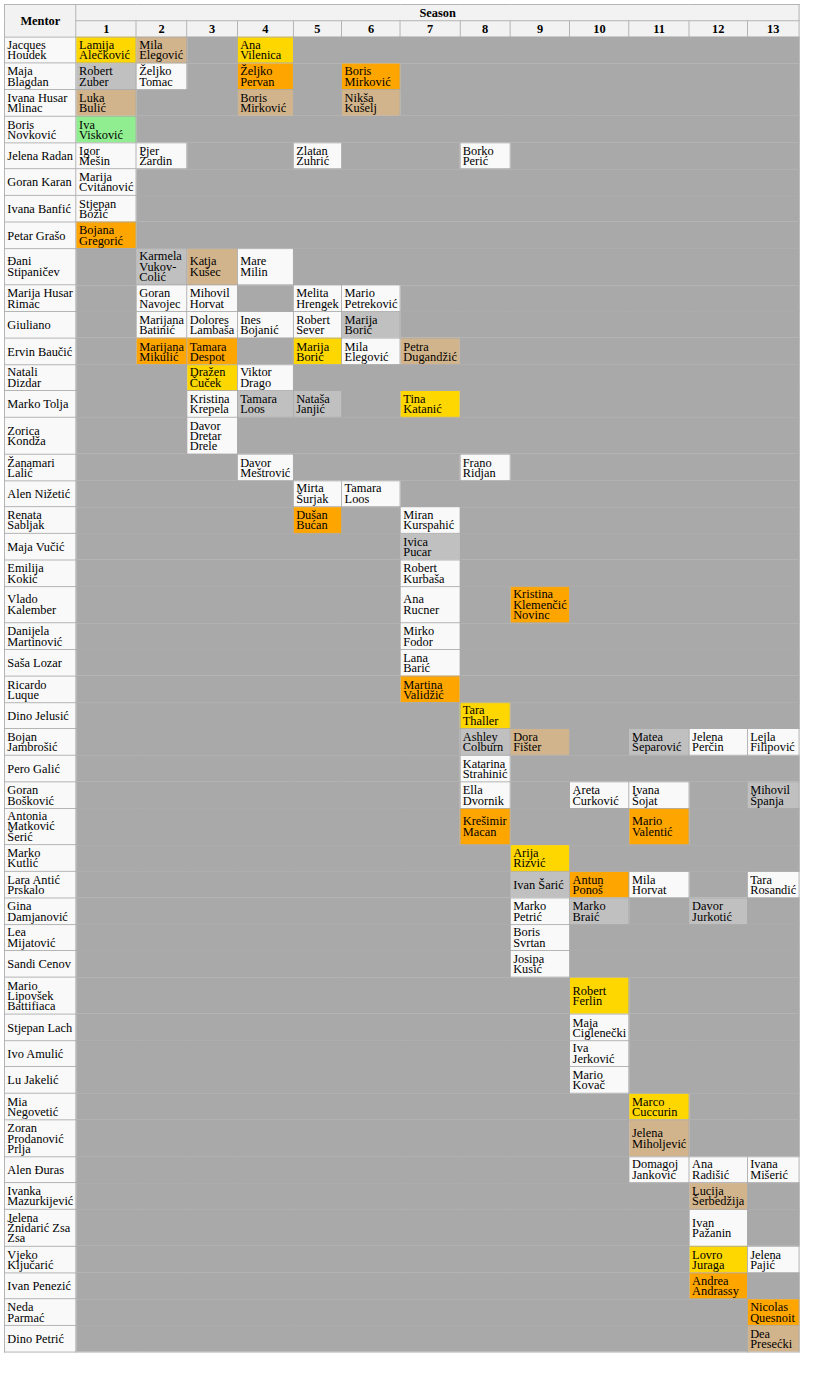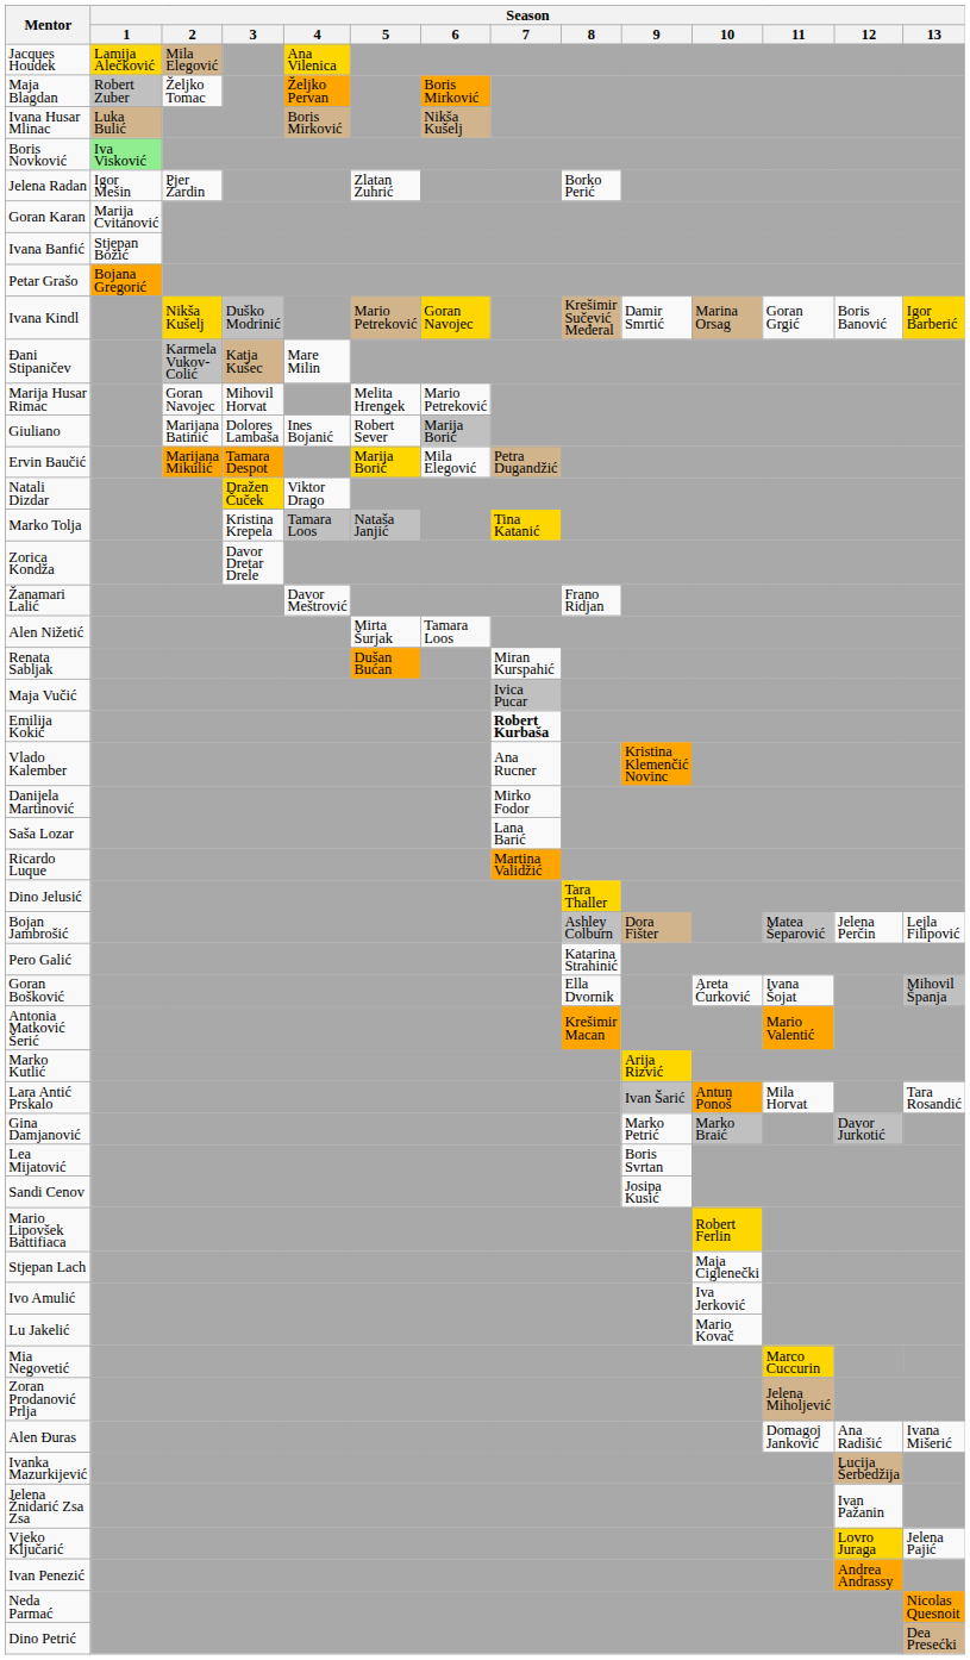 <table class="wikitable" style="margin:left; font-size:90%; line-height:12px;">
 <tr>
 <th rowspan=2>Mentor</th>
 <th colspan="13">Season</th>
 </tr>
 <tr>
 <th>1</th>
 <th>2</th>
 <th>3</th>
 <th>4</th>
 <th>5</th>
 <th>6</th>
 <th>7</th>
 <th>8</th>
 <th>9</th>
 <th>10</th>
 <th>11</th>
 <th>12</th>
 <th>13</th>
 </tr>
 <tr>
 <td>Jacques Houdek</td>
 <td style="background:gold;">Lamija Alečković</td>
 <td style="background:tan;">Mila Elegović</td>
 <td colspan="1" bgcolor="darkgray"></td>
 <td style="background:gold;">Ana Vilenica</td>
 <td colspan="9" bgcolor="darkgray"></td>
 </tr>
 <tr>
 <td>Maja Blagdan</td>
 <td style="background:silver;">Robert Zuber</td>
 <td>Željko Tomac</td>
 <td colspan="1" bgcolor="darkgray"></td>
 <td style="background:orange;">Željko Pervan</td>
 <td colspan="1" bgcolor="darkgray"></td>
 <td style="background:orange;">Boris Mirković</td>
 <td colspan="7" bgcolor="darkgray"></td>
 </tr>
 <tr>
 <td>Ivana Husar Mlinac</td>
 <td style="background:tan;">Luka Bulić</td>
 <td colspan="2" bgcolor="darkgray"></td>
 <td style="background:tan;">Boris Mirković</td>
 <td colspan="1" bgcolor="darkgray"></td>
 <td style="background:tan;">Nikša Kušelj</td>
 <td colspan="7" bgcolor="darkgray"></td>
 </tr>
 <tr>
 <td>Boris Novković</td>
 <td style="background:lightgreen;">Iva Visković</td>
 <td colspan="12" bgcolor="darkgray"></td>
 </tr>
 <tr>
 <td>Jelena Radan</td>
 <td>Igor Mešin</td>
 <td>Pjer Žardin</td>
 <td colspan="2" bgcolor="darkgray"></td>
 <td>Zlatan Zuhrić</td>
 <td colspan="2" bgcolor="darkgray"></td>
 <td>Borko Perić</td>
 <td colspan="5" bgcolor="darkgray"></td>
 </tr>
 <tr>
 <td>Goran Karan</td>
 <td>Marija Cvitanović</td>
 <td colspan="12" bgcolor="darkgray"></td>
 </tr>
 <tr>
 <td>Ivana Banfić</td>
 <td>Stjepan Božić</td>
 <td colspan="12" bgcolor="darkgray"></td>
 </tr>
 <tr>
 <td>Petar Grašo</td>
 <td style="background:orange;">Bojana Gregorić</td>
 <td colspan="12" bgcolor="darkgray"></td>
+</tr>
+<tr>
+<td>Ivana Kindl</td>
+<td colspan="1" bgcolor="darkgray"></td>
+<td style="background:gold;">Nikša Kušelj</td>
+<td style="background:silver;">Duško Modrinić</td>
+<td colspan="1" bgcolor="darkgray"></td>
+<td style="background:tan;">Mario Petreković</td>
+<td style="background:gold;">Goran Navojec</td>
+<td colspan="1" bgcolor="darkgray"></td>
+<td style="background:tan;">Krešimir Sučević Međeral</td>
+<td>Damir Smrtić</td>
+<td style="background:tan;">Marina Orsag</td>
+<td>Goran Grgić</td>
+<td>Boris  Banović</td>
+<td style="background:gold;">Igor Barberić</td>
 </tr>
 <tr>
 <td>Đani Stipaničev</td>
 <td colspan="1" bgcolor="darkgray"></td>
 <td style="background:silver;">Karmela Vukov-Colić</td>
 <td style="background:tan;">Katja Kušec</td>
 <td>Mare Milin</td>
 <td colspan="9" bgcolor="darkgray"></td>
 </tr>
 <tr>
 <td>Marija Husar Rimac</td>
 <td colspan="1" bgcolor="darkgray"></td>
 <td>Goran Navojec</td>
 <td>Mihovil Horvat</td>
 <td colspan="1" bgcolor="darkgray"></td>
 <td>Melita Hrengek</td>
 <td>Mario Petreković</td>
 <td colspan="7" bgcolor="darkgray"></td>
 </tr>
 <tr>
 <td>Giuliano</td>
 <td colspan="1" bgcolor="darkgray"></td>
 <td>Marijana Batinić</td>
 <td>Dolores Lambaša</td>
 <td>Ines Bojanić</td>
 <td>Robert Sever</td>
 <td style="background:silver;">Marija Borić</td>
 <td colspan="7" bgcolor="darkgray"></td>
 </tr>
 <tr>
 <td>Ervin Baučić</td>
 <td colspan="1" bgcolor="darkgray"></td>
 <td style="background:orange;">Marijana Mikulić</td>
 <td style="background:orange;">Tamara Despot</td>
 <td colspan="1" bgcolor="darkgray"></td>
 <td style="background:gold;">Marija Borić</td>
 <td>Mila Elegović</td>
 <td style="background:tan;">Petra Dugandžić</td>
 <td colspan="6" bgcolor="darkgray"></td>
 </tr>
 <tr>
 <td>Natali Dizdar</td>
 <td colspan="2" bgcolor="darkgray"></td>
 <td style="background:gold;">Dražen Čuček</td>
 <td>Viktor Drago</td>
 <td colspan="9" bgcolor="darkgray"></td>
 </tr>
 <tr>
 <td>Marko Tolja</td>
 <td colspan="2" bgcolor="darkgray"></td>
 <td>Kristina Krepela</td>
 <td style="background:silver;">Tamara Loos</td>
 <td style="background:silver;">Nataša Janjić</td>
 <td colspan="1" bgcolor="darkgray"></td>
 <td style="background:gold;">Tina Katanić</td>
 <td colspan="6" bgcolor="darkgray"></td>
 </tr>
 <tr>
 <td>Zorica Kondža</td>
 <td colspan="2" bgcolor="darkgray"></td>
 <td>Davor Dretar Drele</td>
 <td colspan="10" bgcolor="darkgray"></td>
 </tr>
 <tr>
 <td>Žanamari Lalić</td>
 <td colspan="3" bgcolor="darkgray"></td>
 <td>Davor Meštrović</td>
 <td colspan="3" bgcolor="darkgray"></td>
 <td>Frano Ridjan</td>
 <td colspan="5" bgcolor="darkgray"></td>
 </tr>
 <tr>
 <td>Alen Nižetić</td>
 <td colspan="4" bgcolor="darkgray"></td>
 <td>Mirta Šurjak</td>
 <td>Tamara Loos</td>
 <td colspan="7" bgcolor="darkgray"></td>
 </tr>
 <tr>
 <td>Renata Sabljak</td>
 <td colspan="4" bgcolor="darkgray"></td>
 <td style="background:orange;">Dušan Bućan</td>
 <td colspan="1" bgcolor="darkgray"></td>
 <td>Miran Kurspahić</td>
 <td colspan="6" bgcolor="darkgray"></td>
 </tr>
 <tr>
 <td>Maja Vučić</td>
 <td colspan="6" bgcolor="darkgray"></td>
 <td style="background:silver;">Ivica Pucar</td>
 <td colspan="6" bgcolor="darkgray"></td>
 </tr>
 <tr>
 <td>Emilija Kokić</td>
 <td colspan="6" bgcolor="darkgray"></td>
-<td>Robert Kurbaša</td>
+<td><strong>Robert Kurbaša</strong></td>
 <td colspan="6" bgcolor="darkgray"></td>
 </tr>
 <tr>
 <td>Vlado Kalember</td>
 <td colspan="6" bgcolor="darkgray"></td>
 <td>Ana Rucner</td>
 <td colspan="1" bgcolor="darkgray"></td>
 <td style="background:orange;">Kristina Klemenčić Novinc</td>
 <td colspan="4" bgcolor="darkgray"></td>
 </tr>
 <tr>
 <td>Danijela Martinović</td>
 <td colspan="6" bgcolor="darkgray"></td>
 <td>Mirko Fodor</td>
 <td colspan="6" bgcolor="darkgray"></td>
 </tr>
 <tr>
 <td>Saša Lozar</td>
 <td colspan="6" bgcolor="darkgray"></td>
 <td>Lana Barić</td>
 <td colspan="6" bgcolor="darkgray"></td>
 </tr>
 <tr>
 <td>Ricardo Luque</td>
 <td colspan="6" bgcolor="darkgray"></td>
 <td style="background:orange;">Martina Validžić</td>
 <td colspan="6" bgcolor="darkgray"></td>
 </tr>
 <tr>
 <td>Dino Jelusić</td>
 <td colspan="7" bgcolor="darkgray"></td>
 <td style="background:gold;">Tara Thaller</td>
 <td colspan="5" bgcolor="darkgray"></td>
 </tr>
 <tr>
 <td>Bojan Jambrošić</td>
 <td colspan="7" bgcolor="darkgray"></td>
 <td style="background:silver;">Ashley Colburn</td>
 <td style="background:tan;">Dora Fišter</td>
 <td colspan="1" bgcolor="darkgray"></td>
 <td style="background:silver;">Matea Šeparović</td>
 <td>Jelena Perčin</td>
 <td>Lejla Filipović</td>
 </tr>
 <tr>
 <td>Pero Galić</td>
 <td colspan="7" bgcolor="darkgray"></td>
 <td>Katarina Strahinić</td>
 <td colspan="5" bgcolor="darkgray"></td>
 </tr>
 <tr>
 <td>Goran Bošković</td>
 <td colspan="7" bgcolor="darkgray"></td>
 <td>Ella Dvornik</td>
 <td colspan="1" bgcolor="darkgray"></td>
 <td>Areta Ćurković</td>
 <td>Ivana Šojat</td>
 <td colspan="1" bgcolor="darkgray"></td>
 <td style="background:silver;">Mihovil Španja</td>
 </tr>
 <tr>
 <td>Antonia Matković Šerić</td>
 <td colspan="7" bgcolor="darkgray"></td>
 <td style="background:orange;">Krešimir Macan</td>
 <td colspan="2" bgcolor="darkgray"></td>
 <td style="background:orange;">Mario Valentić</td>
 <td colspan="2" bgcolor="darkgray"></td>
 </tr>
 <tr>
 <td>Marko Kutlić</td>
 <td colspan="8" bgcolor="darkgray"></td>
 <td style="background:gold;">Arija Rizvić</td>
 <td colspan="4" bgcolor="darkgray"></td>
 </tr>
 <tr>
 <td>Lara Antić Prskalo</td>
 <td colspan="8" bgcolor="darkgray"></td>
 <td style="background:silver;">Ivan Šarić</td>
 <td style="background:orange;">Antun Ponoš</td>
 <td>Mila Horvat</td>
 <td colspan="1" bgcolor="darkgray"></td>
 <td>Tara Rosandić</td>
 </tr>
 <tr>
 <td>Gina Damjanović</td>
 <td colspan="8" bgcolor="darkgray"></td>
 <td>Marko Petrić</td>
 <td style="background:silver;">Marko Braić</td>
 <td colspan="1" bgcolor="darkgray"></td>
 <td style="background:silver;">Davor Jurkotić</td>
 <td bgcolor="darkgray"></td>
 </tr>
 <tr>
 <td>Lea Mijatović</td>
 <td colspan="8" bgcolor="darkgray"></td>
 <td>Boris Svrtan</td>
 <td colspan="4" bgcolor="darkgray"></td>
 </tr>
 <tr>
 <td>Sandi Cenov</td>
 <td colspan="8" bgcolor="darkgray"></td>
 <td>Josipa Kusić</td>
 <td colspan="4" bgcolor="darkgray"></td>
 </tr>
 <tr>
 <td>Mario Lipovšek Battifiaca</td>
 <td colspan="9" bgcolor="darkgray"></td>
 <td style="background:gold;">Robert Ferlin</td>
 <td colspan="3" bgcolor="darkgray"></td>
 </tr>
 <tr>
 <td>Stjepan Lach</td>
 <td colspan="9" bgcolor="darkgray"></td>
 <td>Maja Ciglenečki</td>
 <td colspan="3" bgcolor="darkgray"></td>
 </tr>
 <tr>
 <td>Ivo Amulić</td>
 <td colspan="9" bgcolor="darkgray"></td>
 <td>Iva Jerković</td>
 <td colspan="3" bgcolor="darkgray"></td>
 </tr>
 <tr>
 <td>Lu Jakelić</td>
 <td colspan="9" bgcolor="darkgray"></td>
 <td>Mario Kovač</td>
 <td colspan="3" bgcolor="darkgray"></td>
 </tr>
 <tr>
 <td>Mia Negovetić</td>
 <td colspan="10" bgcolor="darkgray"></td>
 <td style="background:gold;">Marco Cuccurin</td>
 <td colspan="1" bgcolor="darkgray"></td>
 <td bgcolor="darkgray"></td>
 </tr>
 <tr>
 <td>Zoran Prodanović Prlja</td>
 <td colspan="10" bgcolor="darkgray"></td>
 <td style="background:tan;">Jelena Miholjević</td>
 <td colspan="2" bgcolor="darkgray"></td>
 </tr>
 <tr>
 <td>Alen Đuras</td>
 <td colspan="10" bgcolor="darkgray"></td>
 <td>Domagoj Janković</td>
 <td>Ana Radišić</td>
 <td>Ivana Mišerić</td>
 </tr>
 <tr>
 <td>Ivanka Mazurkijević</td>
 <td colspan="11" bgcolor="darkgray"></td>
 <td style="background:tan;">Lucija Šerbedžija</td>
 <td bgcolor="darkgray"></td>
 </tr>
 <tr>
 <td>Jelena Žnidarić Zsa Zsa</td>
 <td colspan="11" bgcolor="darkgray"></td>
 <td>Ivan Pažanin</td>
 <td bgcolor="darkgray"></td>
 </tr>
 <tr>
 <td>Vjeko Ključarić</td>
 <td colspan="11" bgcolor="darkgray"></td>
 <td style="background:gold;">Lovro Juraga</td>
 <td>Jelena Pajić</td>
 </tr>
 <tr>
 <td>Ivan Penezić</td>
 <td colspan="11" bgcolor="darkgray"></td>
 <td style="background:orange;">Andrea Andrassy</td>
 <td bgcolor="darkgray"></td>
 </tr>
 <tr>
 <td>Neda Parmać</td>
 <td colspan="12" bgcolor="darkgray"></td>
 <td style="background:orange;">Nicolas Quesnoit</td>
 </tr>
 <tr>
 <td>Dino Petrić</td>
 <td colspan="12" bgcolor="darkgray"></td>
 <td style="background:tan;">Dea Presećki</td>
 </tr>
 </table>
